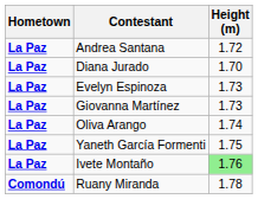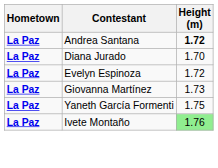 <table class="wikitable sortable" style="font-size: 95%;">
 <tr>
 <th>Hometown</th>
 <th>Contestant</th>
 <th>Height<br> (m)</th>
 </tr>
 <tr>
 <td><strong><a href='#'>La Paz</a></strong></td>
 <td>Andrea Santana</td>
-<td align="center">1.72</td>
+<td align="center"><strong>1.72</strong></td>
 </tr>
 <tr>
 <td><strong><a href='#'>La Paz</a></strong></td>
 <td>Diana Jurado</td>
 <td align="center">1.70</td>
 </tr>
 <tr>
 <td><strong><a href='#'>La Paz</a></strong></td>
 <td>Evelyn Espinoza</td>
-<td align="center">1.73</td>
+<td align="center">1.72</td>
 </tr>
 <tr>
 <td><strong><a href='#'>La Paz</a></strong></td>
 <td>Giovanna Martínez</td>
 <td align="center">1.73</td>
-</tr>
-<tr>
-<td><strong><a href='#'>La Paz</a></strong></td>
-<td>Oliva Arango</td>
-<td align="center">1.74</td>
 </tr>
 <tr>
 <td><strong><a href='#'>La Paz</a></strong></td>
 <td>Yaneth García Formenti</td>
 <td align="center">1.75</td>
 </tr>
 <tr>
 <td><strong><a href='#'>La Paz</a></strong></td>
 <td>Ivete Montaño</td>
 <td align="center" style="background: lightgreen;">1.76</td>
 </tr>
-<tr>
-<td><strong><a href='#'>Comondú</a></strong></td>
-<td>Ruany Miranda</td>
-<td align="center">1.78</td>
-</tr>
 </table>
